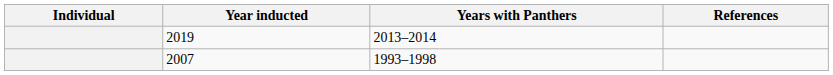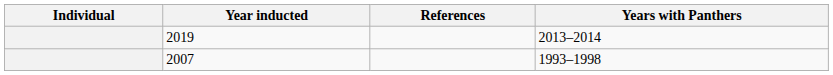 <table class="wikitable sortable" width="75%">
 <tr>
 <th scope="col">Individual</th>
 <th scope="col">Year inducted</th>
+<th scope="col" class="unsortable">References</th>
 <th scope="col">Years with Panthers</th>
-<th scope="col" class="unsortable">References</th>
 </tr>
 <tr>
 <th scope="row"></th>
 <td>2019</td>
+<td></td>
 <td>2013–2014</td>
-<td></td>
 </tr>
 <tr>
 <th scope="row"></th>
 <td>2007</td>
+<td></td>
 <td>1993–1998</td>
-<td></td>
 </tr>
 </table>
